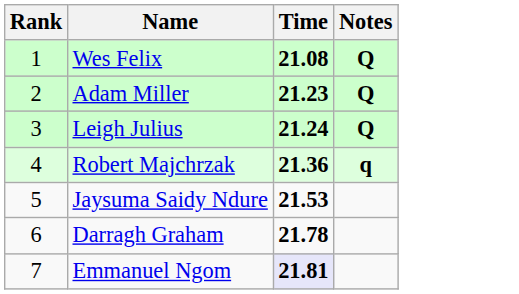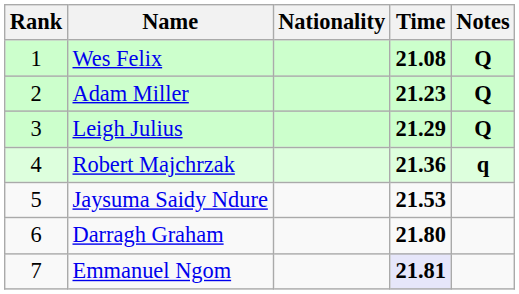 <table class="wikitable sortable" style="text-align:center">
 <tr>
 <th>Rank</th>
 <th>Name</th>
+<th>Nationality</th>
 <th>Time</th>
 <th>Notes</th>
 </tr>
 <tr bgcolor=ccffcc>
 <td>1</td>
 <td align=left><a href='#'>Wes Felix</a></td>
+<td align=left></td>
 <td><strong>21.08</strong></td>
 <td><strong>Q</strong></td>
 </tr>
 <tr bgcolor=ccffcc>
 <td>2</td>
 <td align=left><a href='#'>Adam Miller</a></td>
+<td align=left></td>
 <td><strong>21.23</strong></td>
 <td><strong>Q</strong></td>
 </tr>
 <tr bgcolor=ccffcc>
 <td>3</td>
 <td align=left><a href='#'>Leigh Julius</a></td>
-<td><strong>21.24</strong></td>
+<td align=left></td>
+<td><strong>21.29</strong></td>
 <td><strong>Q</strong></td>
 </tr>
 <tr bgcolor=ddffdd>
 <td>4</td>
 <td align=left><a href='#'>Robert Majchrzak</a></td>
+<td align=left></td>
 <td><strong>21.36</strong></td>
 <td><strong>q</strong></td>
 </tr>
 <tr>
 <td>5</td>
 <td align=left><a href='#'>Jaysuma Saidy Ndure</a></td>
+<td align=left></td>
 <td><strong>21.53</strong></td>
 <td></td>
 </tr>
 <tr>
 <td>6</td>
 <td align=left><a href='#'>Darragh Graham</a></td>
-<td><strong>21.78</strong></td>
+<td align=left></td>
+<td><strong>21.80</strong></td>
 <td></td>
 </tr>
 <tr>
 <td>7</td>
 <td align=left><a href='#'>Emmanuel Ngom</a></td>
+<td align=left></td>
 <td style="background: lavender;"><strong>21.81</strong></td>
 <td></td>
 </tr>
 </table>
